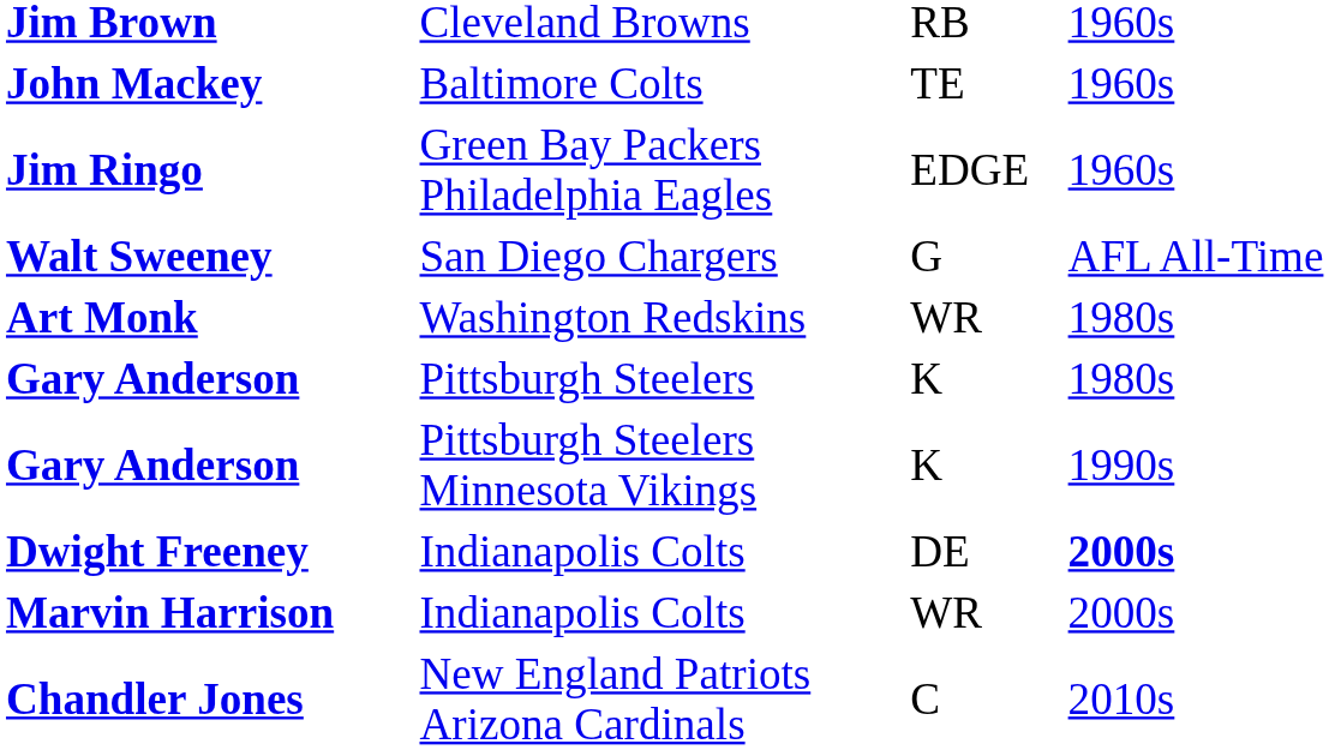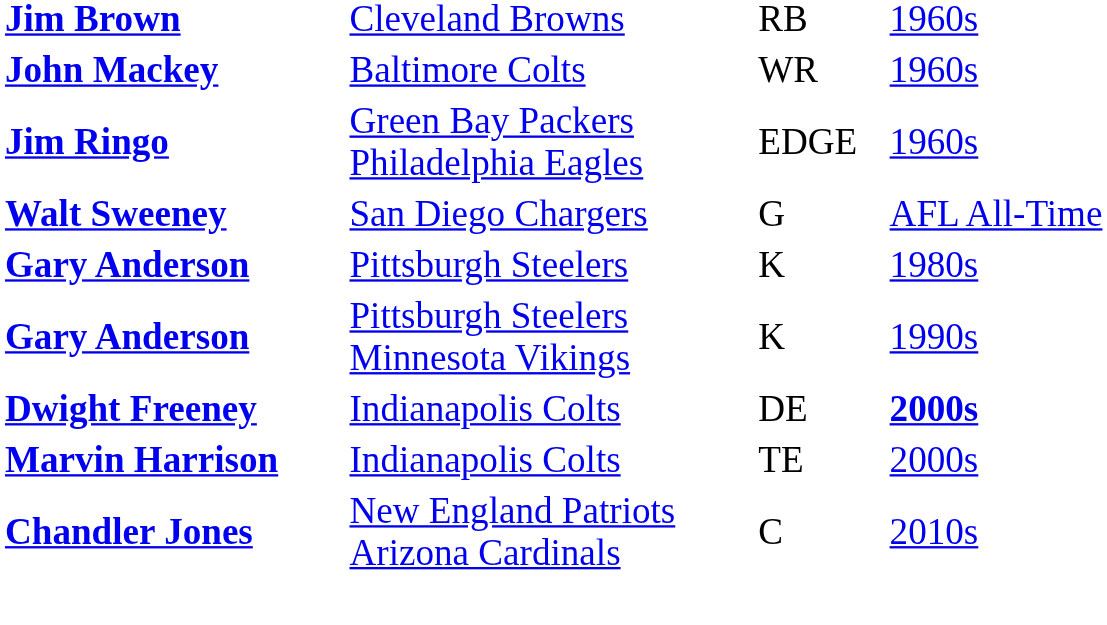 <table style="border:'1' 'solid' 'gray' " width="500">
 <tr>
 </tr>
 <tr>
 <td><strong><a href='#'>Jim Brown</a></strong></td>
 <td><a href='#'>Cleveland Browns</a></td>
 <td>RB</td>
 <td><a href='#'>1960s</a></td>
 </tr>
 <tr>
 <td><a href='#'><strong>John Mackey</strong></a></td>
 <td><a href='#'>Baltimore Colts</a></td>
-<td>TE</td>
+<td>WR</td>
 <td><a href='#'>1960s</a></td>
 </tr>
 <tr>
 <td><strong><a href='#'>Jim Ringo</a></strong></td>
 <td><a href='#'>Green Bay Packers</a><br><a href='#'>Philadelphia Eagles</a></td>
 <td>EDGE</td>
 <td><a href='#'>1960s</a></td>
 </tr>
 <tr>
 <td><strong><a href='#'>Walt Sweeney</a></strong></td>
 <td><a href='#'>San Diego Chargers</a></td>
 <td>G</td>
 <td><a href='#'>AFL All-Time</a></td>
-</tr>
-<tr>
-<td><strong><a href='#'>Art Monk</a></strong></td>
-<td><a href='#'>Washington Redskins</a></td>
-<td>WR</td>
-<td><a href='#'>1980s</a></td>
 </tr>
 <tr>
 <td><a href='#'><strong>Gary Anderson</strong></a></td>
 <td><a href='#'>Pittsburgh Steelers</a></td>
 <td>K</td>
 <td><a href='#'>1980s</a></td>
 </tr>
 <tr>
 <td><a href='#'><strong>Gary Anderson</strong></a></td>
 <td><a href='#'>Pittsburgh Steelers</a><br><a href='#'>Minnesota Vikings</a></td>
 <td>K</td>
 <td><a href='#'>1990s</a></td>
 </tr>
 <tr>
 <td><strong><a href='#'>Dwight Freeney</a></strong></td>
 <td><a href='#'>Indianapolis Colts</a></td>
 <td>DE</td>
 <td><strong><a href='#'>2000s</a></strong></td>
 </tr>
 <tr>
 <td><strong><a href='#'>Marvin Harrison</a></strong></td>
 <td><a href='#'>Indianapolis Colts</a></td>
-<td>WR</td>
+<td>TE</td>
 <td><a href='#'>2000s</a></td>
 </tr>
 <tr>
 <td><strong><a href='#'>Chandler Jones</a></strong></td>
 <td><a href='#'>New England Patriots</a><br><a href='#'>Arizona Cardinals</a></td>
 <td>C</td>
 <td><a href='#'>2010s</a></td>
 </tr>
 </table>
